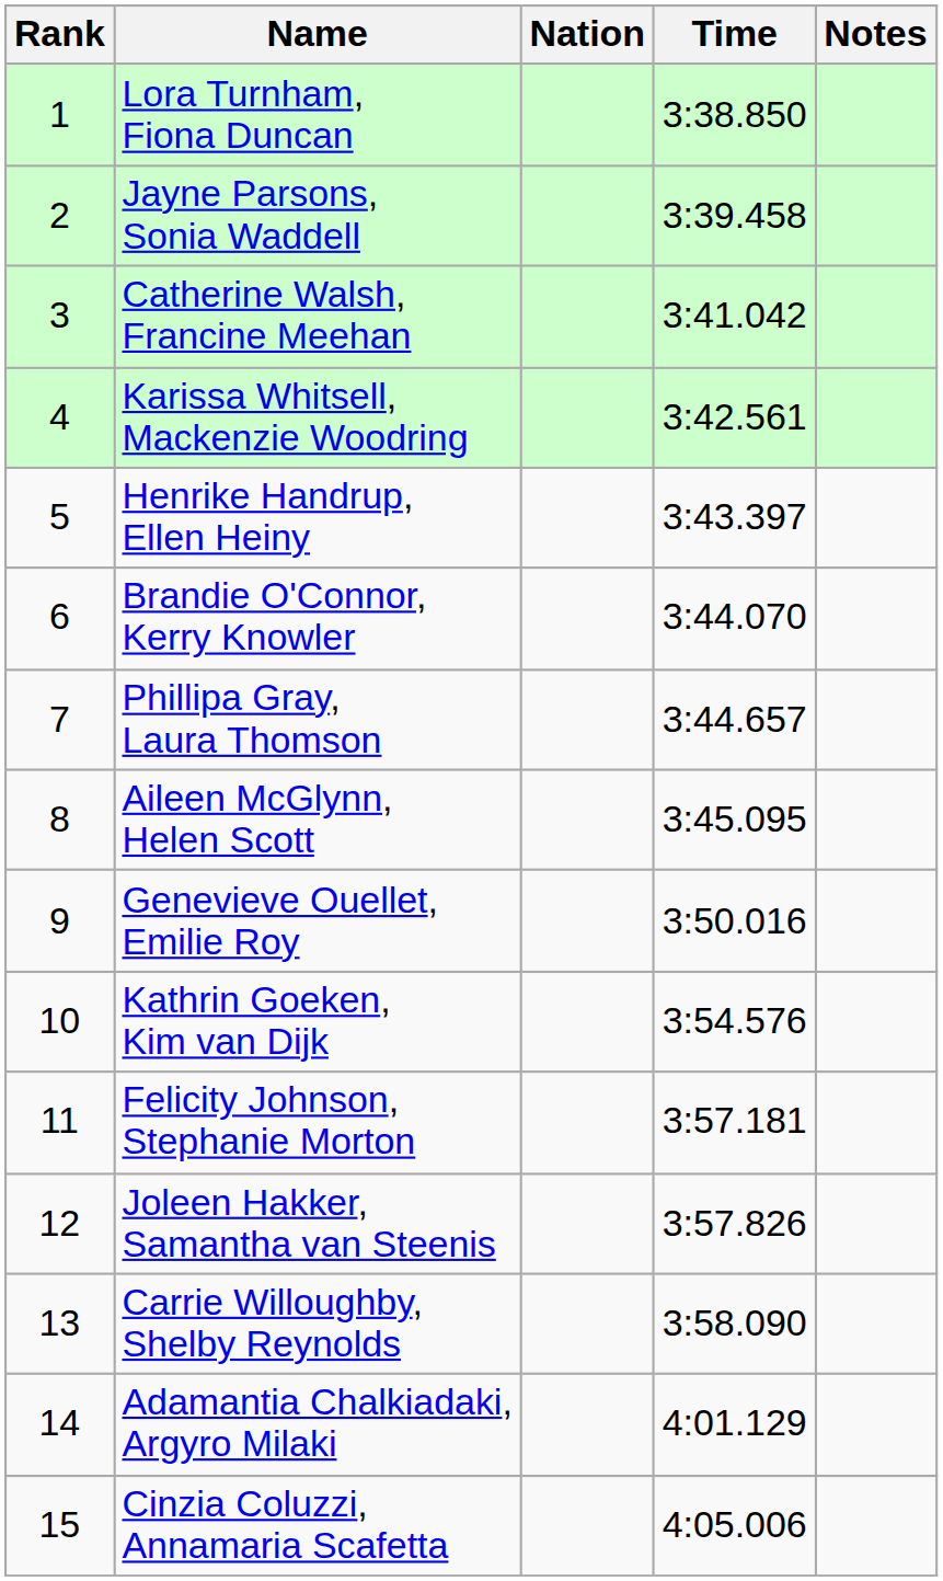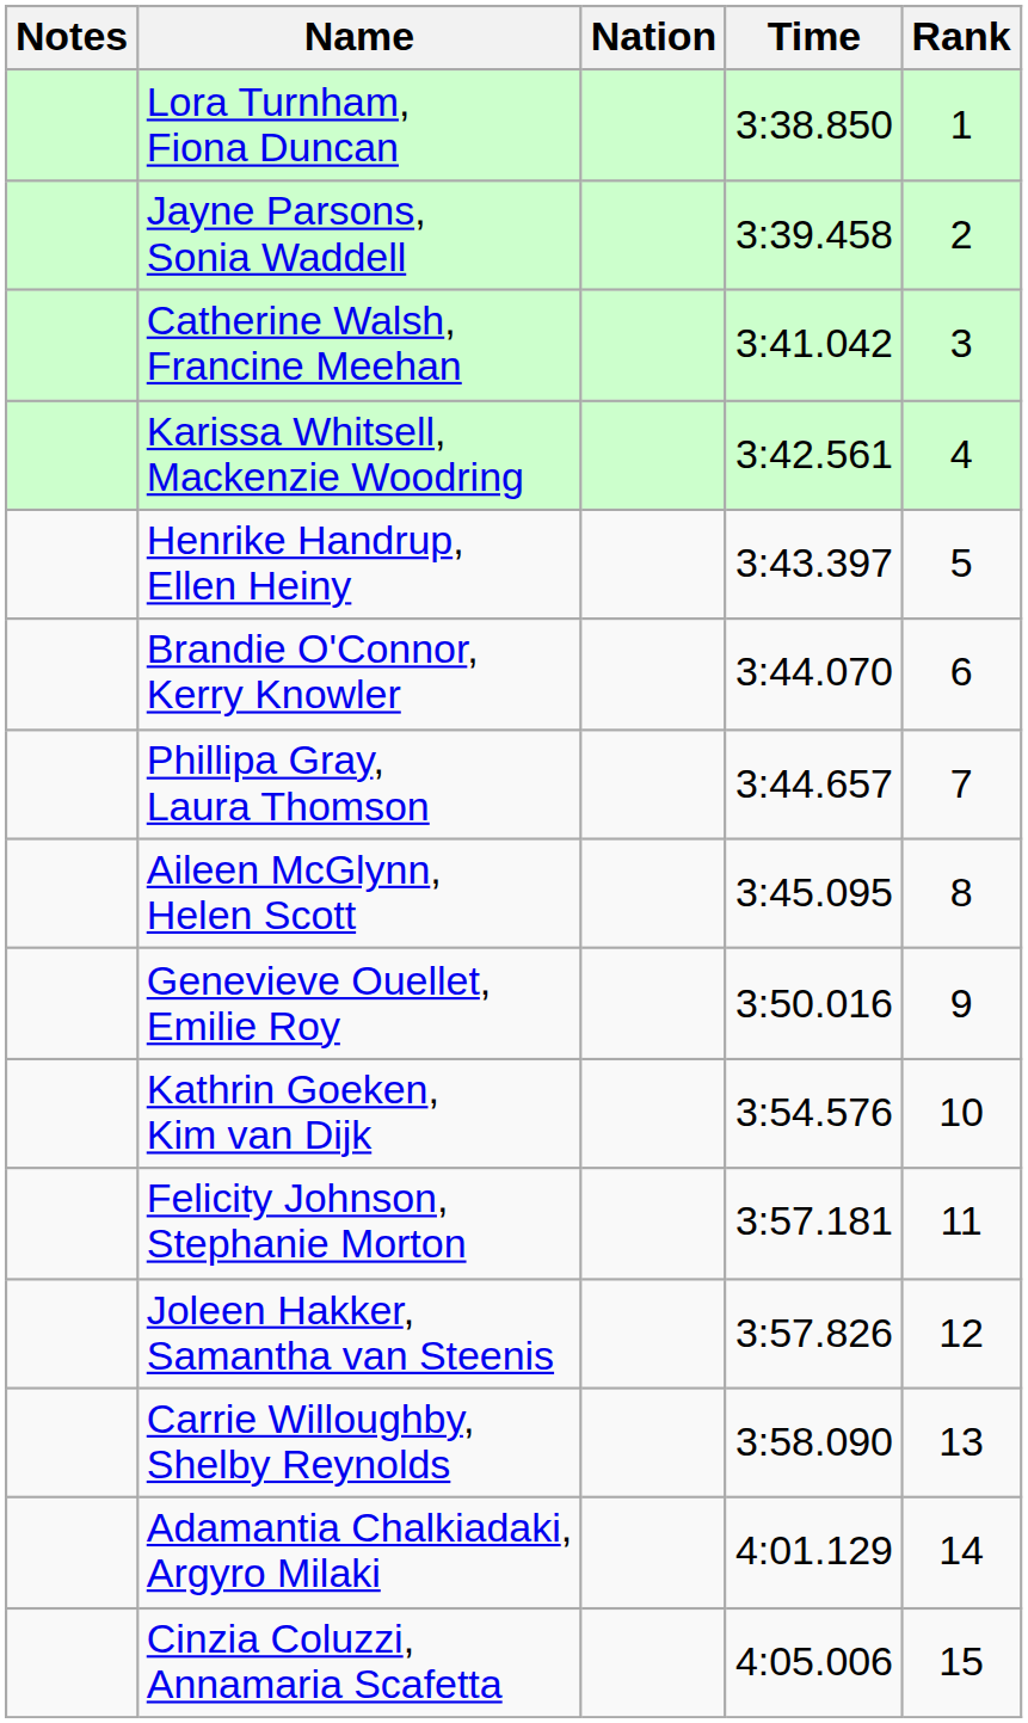 <table class="wikitable sortable" style="text-align:center">
 <tr>
-<th>Rank</th>
+<th>Notes</th>
 <th>Name</th>
 <th>Nation</th>
 <th>Time</th>
-<th>Notes</th>
+<th>Rank</th>
 </tr>
 <tr bgcolor=ccffcc>
-<td>1</td>
+<td></td>
 <td align=left><a href='#'>Lora Turnham</a>,<br><a href='#'>Fiona Duncan</a></td>
 <td align=left></td>
 <td>3:38.850</td>
-<td></td>
+<td>1</td>
 </tr>
 <tr bgcolor=ccffcc>
-<td>2</td>
+<td></td>
 <td align=left><a href='#'>Jayne Parsons</a>,<br><a href='#'>Sonia Waddell</a></td>
 <td align=left></td>
 <td>3:39.458</td>
-<td></td>
+<td>2</td>
 </tr>
 <tr bgcolor=ccffcc>
-<td>3</td>
+<td></td>
 <td align=left><a href='#'>Catherine Walsh</a>,<br><a href='#'>Francine Meehan</a></td>
 <td align=left></td>
 <td>3:41.042</td>
-<td></td>
+<td>3</td>
 </tr>
 <tr bgcolor=ccffcc>
-<td>4</td>
+<td></td>
 <td align=left><a href='#'>Karissa Whitsell</a>,<br><a href='#'>Mackenzie Woodring</a></td>
 <td align=left></td>
 <td>3:42.561</td>
-<td></td>
+<td>4</td>
 </tr>
 <tr>
-<td>5</td>
+<td></td>
 <td align=left><a href='#'>Henrike Handrup</a>,<br><a href='#'>Ellen Heiny</a></td>
 <td align=left></td>
 <td>3:43.397</td>
-<td></td>
+<td>5</td>
 </tr>
 <tr>
-<td>6</td>
+<td></td>
 <td align=left><a href='#'>Brandie O'Connor</a>,<br><a href='#'>Kerry Knowler</a></td>
 <td align=left></td>
 <td>3:44.070</td>
-<td></td>
+<td>6</td>
 </tr>
 <tr>
-<td>7</td>
+<td></td>
 <td align=left><a href='#'>Phillipa Gray</a>,<br><a href='#'>Laura Thomson</a></td>
 <td align=left></td>
 <td>3:44.657</td>
-<td></td>
+<td>7</td>
 </tr>
 <tr>
-<td>8</td>
+<td></td>
 <td align=left><a href='#'>Aileen McGlynn</a>,<br><a href='#'>Helen Scott</a></td>
 <td align=left></td>
 <td>3:45.095</td>
-<td></td>
+<td>8</td>
 </tr>
 <tr>
-<td>9</td>
+<td></td>
 <td align=left><a href='#'>Genevieve Ouellet</a>,<br><a href='#'>Emilie Roy</a></td>
 <td align=left></td>
 <td>3:50.016</td>
-<td></td>
+<td>9</td>
 </tr>
 <tr>
-<td>10</td>
+<td></td>
 <td align=left><a href='#'>Kathrin Goeken</a>,<br><a href='#'>Kim van Dijk</a></td>
 <td align=left></td>
 <td>3:54.576</td>
-<td></td>
+<td>10</td>
 </tr>
 <tr>
-<td>11</td>
+<td></td>
 <td align=left><a href='#'>Felicity Johnson</a>,<br><a href='#'>Stephanie Morton</a></td>
 <td align=left></td>
 <td>3:57.181</td>
-<td></td>
+<td>11</td>
 </tr>
 <tr>
-<td>12</td>
+<td></td>
 <td align=left><a href='#'>Joleen Hakker</a>,<br><a href='#'>Samantha van Steenis</a></td>
 <td align=left></td>
 <td>3:57.826</td>
-<td></td>
+<td>12</td>
 </tr>
 <tr>
-<td>13</td>
+<td></td>
 <td align=left><a href='#'>Carrie Willoughby</a>,<br><a href='#'>Shelby Reynolds</a></td>
 <td align=left></td>
 <td>3:58.090</td>
-<td></td>
+<td>13</td>
 </tr>
 <tr>
-<td>14</td>
+<td></td>
 <td align=left><a href='#'>Adamantia Chalkiadaki</a>,<br><a href='#'>Argyro Milaki</a></td>
 <td align=left></td>
 <td>4:01.129</td>
-<td></td>
+<td>14</td>
 </tr>
 <tr>
-<td>15</td>
+<td></td>
 <td align=left><a href='#'>Cinzia Coluzzi</a>,<br><a href='#'>Annamaria Scafetta</a></td>
 <td align=left></td>
 <td>4:05.006</td>
-<td></td>
+<td>15</td>
 </tr>
 </table>
